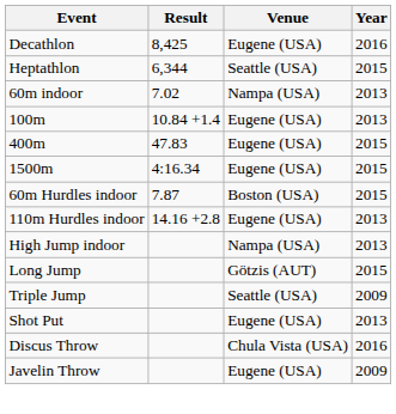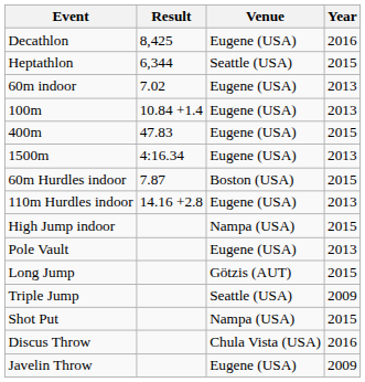 <table class="wikitable sortable">
 <tr>
 <th>Event</th>
 <th>Result</th>
 <th>Venue</th>
 <th>Year</th>
 </tr>
 <tr>
 <td>Decathlon</td>
 <td>8,425</td>
 <td>Eugene (USA)</td>
 <td>2016</td>
 </tr>
 <tr>
 <td>Heptathlon</td>
 <td>6,344</td>
 <td>Seattle (USA)</td>
 <td>2015</td>
 </tr>
 <tr>
 <td>60m indoor</td>
 <td>7.02</td>
-<td>Nampa (USA)</td>
+<td>Eugene (USA)</td>
 <td>2013</td>
 </tr>
 <tr>
 <td>100m</td>
 <td>10.84	+1.4</td>
 <td>Eugene (USA)</td>
 <td>2013</td>
 </tr>
 <tr>
 <td>400m</td>
 <td>47.83</td>
 <td>Eugene (USA)</td>
 <td>2015</td>
 </tr>
 <tr>
 <td>1500m</td>
 <td>4:16.34</td>
 <td>Eugene (USA)</td>
-<td>2015</td>
+<td>2013</td>
 </tr>
 <tr>
 <td>60m Hurdles indoor</td>
 <td>7.87</td>
 <td>Boston (USA)</td>
 <td>2015</td>
 </tr>
 <tr>
 <td>110m Hurdles indoor</td>
 <td>14.16	+2.8</td>
 <td>Eugene (USA)</td>
 <td>2013</td>
 </tr>
 <tr>
 <td>High Jump  indoor</td>
 <td></td>
 <td>Nampa (USA)</td>
+<td>2015</td>
+</tr>
+<tr>
+<td>Pole Vault</td>
+<td></td>
+<td>Eugene (USA)</td>
 <td>2013</td>
 </tr>
 <tr>
 <td>Long Jump</td>
 <td></td>
 <td>Götzis (AUT)</td>
 <td>2015</td>
 </tr>
 <tr>
 <td>Triple Jump</td>
 <td></td>
 <td>Seattle (USA)</td>
 <td>2009</td>
 </tr>
 <tr>
 <td>Shot Put</td>
 <td></td>
-<td>Eugene (USA)</td>
-<td>2013</td>
+<td>Nampa (USA)</td>
+<td>2015</td>
 </tr>
 <tr>
 <td>Discus Throw</td>
 <td></td>
 <td>Chula Vista (USA)</td>
 <td>2016</td>
 </tr>
 <tr>
 <td>Javelin Throw</td>
 <td></td>
 <td>Eugene (USA)</td>
 <td>2009</td>
 </tr>
 </table>
